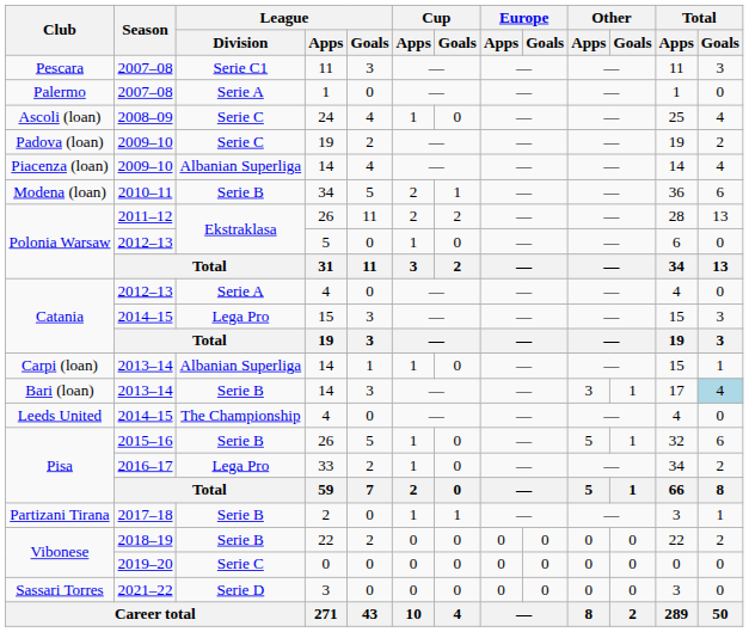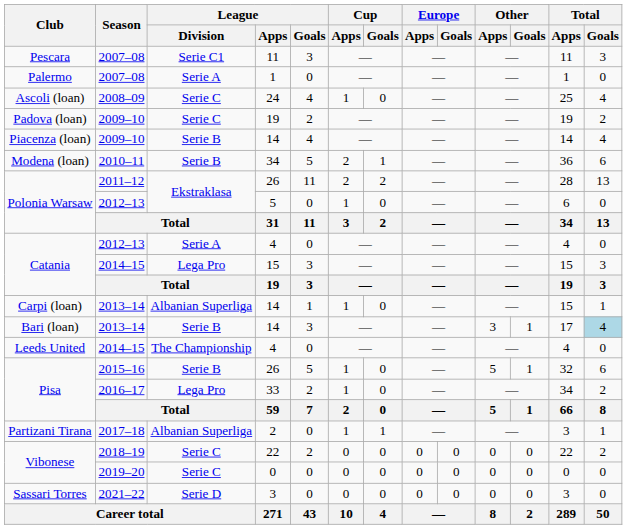 <table class="wikitable" style="text-align:center">
 <tr>
 <th rowspan="2">Club</th>
 <th rowspan="2">Season</th>
 <th colspan="3">League</th>
 <th colspan="2">Cup</th>
 <th colspan="2"><a href='#'>Europe</a></th>
 <th colspan="2">Other</th>
 <th colspan="2">Total</th>
 </tr>
 <tr>
 <th>Division</th>
 <th>Apps</th>
 <th>Goals</th>
 <th>Apps</th>
 <th>Goals</th>
 <th>Apps</th>
 <th>Goals</th>
 <th>Apps</th>
 <th>Goals</th>
 <th>Apps</th>
 <th>Goals</th>
 </tr>
 <tr>
 <td rowspan="1" valign="center"><a href='#'>Pescara</a></td>
 <td><a href='#'>2007–08</a></td>
 <td rowspan="1"><a href='#'>Serie C1</a></td>
 <td>11</td>
 <td>3</td>
 <td colspan="2">—</td>
 <td colspan="2">—</td>
 <td colspan="2">—</td>
 <td>11</td>
 <td>3</td>
 </tr>
 <tr>
 <td rowspan="1" valign="center"><a href='#'>Palermo</a></td>
 <td><a href='#'>2007–08</a></td>
 <td rowspan="1"><a href='#'>Serie A</a></td>
 <td>1</td>
 <td>0</td>
 <td colspan="2">—</td>
 <td colspan="2">—</td>
 <td colspan="2">—</td>
 <td>1</td>
 <td>0</td>
 </tr>
 <tr>
 <td rowspan="1" valign="center"><a href='#'>Ascoli</a> (loan)</td>
 <td rowspan="1"><a href='#'>2008–09</a></td>
 <td><a href='#'>Serie C</a></td>
 <td>24</td>
 <td>4</td>
 <td>1</td>
 <td>0</td>
 <td colspan="2">—</td>
 <td colspan="2">—</td>
 <td>25</td>
 <td>4</td>
 </tr>
 <tr>
 <td rowspan="1" valign="center"><a href='#'>Padova</a> (loan)</td>
 <td><a href='#'>2009–10</a></td>
 <td><a href='#'>Serie C</a></td>
 <td>19</td>
 <td>2</td>
 <td colspan="2">—</td>
 <td colspan="2">—</td>
 <td colspan="2">—</td>
 <td>19</td>
 <td>2</td>
 </tr>
 <tr>
 <td rowspan="1" valign="center"><a href='#'>Piacenza</a> (loan)</td>
 <td><a href='#'>2009–10</a></td>
-<td rowspan="1"><a href='#'>Albanian Superliga</a></td>
+<td rowspan="1"><a href='#'>Serie B</a></td>
 <td>14</td>
 <td>4</td>
 <td colspan="2">—</td>
 <td colspan="2">—</td>
 <td colspan="2">—</td>
 <td>14</td>
 <td>4</td>
 </tr>
 <tr>
 <td rowspan="1" valign="center"><a href='#'>Modena</a> (loan)</td>
 <td rowspan="1"><a href='#'>2010–11</a></td>
 <td rowspan="1"><a href='#'>Serie B</a></td>
 <td>34</td>
 <td>5</td>
 <td>2</td>
 <td>1</td>
 <td colspan="2">—</td>
 <td colspan="2">—</td>
 <td>36</td>
 <td>6</td>
 </tr>
 <tr>
 <td rowspan="3" valign="center"><a href='#'>Polonia Warsaw</a></td>
 <td><a href='#'>2011–12</a></td>
 <td rowspan="2"><a href='#'>Ekstraklasa</a></td>
 <td>26</td>
 <td>11</td>
 <td>2</td>
 <td>2</td>
 <td colspan="2">—</td>
 <td colspan="2">—</td>
 <td>28</td>
 <td>13</td>
 </tr>
 <tr>
 <td><a href='#'>2012–13</a></td>
 <td>5</td>
 <td>0</td>
 <td>1</td>
 <td>0</td>
 <td colspan="2">—</td>
 <td colspan="2">—</td>
 <td>6</td>
 <td>0</td>
 </tr>
 <tr>
 <th colspan="2" valign="center">Total</th>
 <th>31</th>
 <th>11</th>
 <th>3</th>
 <th>2</th>
 <th colspan="2">—</th>
 <th colspan="2">—</th>
 <th>34</th>
 <th>13</th>
 </tr>
 <tr>
 <td rowspan="3" valign="center"><a href='#'>Catania</a></td>
 <td rowspan="1"><a href='#'>2012–13</a></td>
 <td rowspan="1"><a href='#'>Serie A</a></td>
 <td>4</td>
 <td>0</td>
 <td colspan="2">—</td>
 <td colspan="2">—</td>
 <td colspan="2">—</td>
 <td>4</td>
 <td>0</td>
 </tr>
 <tr>
 <td><a href='#'>2014–15</a></td>
 <td rowspan="1"><a href='#'>Lega Pro</a></td>
 <td>15</td>
 <td>3</td>
 <td colspan="2">—</td>
 <td colspan="2">—</td>
 <td colspan="2">—</td>
 <td>15</td>
 <td>3</td>
 </tr>
 <tr>
 <th colspan="2" valign="center">Total</th>
 <th>19</th>
 <th>3</th>
 <th colspan="2">—</th>
 <th colspan="2">—</th>
 <th colspan="2">—</th>
 <th>19</th>
 <th>3</th>
 </tr>
 <tr>
 <td rowspan="1" valign="center"><a href='#'>Carpi</a> (loan)</td>
 <td><a href='#'>2013–14</a></td>
 <td rowspan="1"><a href='#'>Albanian Superliga</a></td>
 <td>14</td>
 <td>1</td>
 <td>1</td>
 <td>0</td>
 <td colspan="2">—</td>
 <td colspan="2">—</td>
 <td>15</td>
 <td>1</td>
 </tr>
 <tr>
 <td rowspan="1" valign="center"><a href='#'>Bari</a> (loan)</td>
 <td><a href='#'>2013–14</a></td>
 <td rowspan="1"><a href='#'>Serie B</a></td>
 <td>14</td>
 <td>3</td>
 <td colspan="2">—</td>
 <td colspan="2">—</td>
 <td>3</td>
 <td>1</td>
 <td>17</td>
 <td style="background: lightblue;">4</td>
 </tr>
 <tr>
 <td rowspan="1" valign="center"><a href='#'>Leeds United</a></td>
 <td><a href='#'>2014–15</a></td>
 <td rowspan="1"><a href='#'>The Championship</a></td>
 <td>4</td>
 <td>0</td>
 <td colspan="2">—</td>
 <td colspan="2">—</td>
 <td colspan="2">—</td>
 <td>4</td>
 <td>0</td>
 </tr>
 <tr>
 <td rowspan="3" valign="center"><a href='#'>Pisa</a></td>
 <td><a href='#'>2015–16</a></td>
 <td rowspan="1"><a href='#'>Serie B</a></td>
 <td>26</td>
 <td>5</td>
 <td>1</td>
 <td>0</td>
 <td colspan="2">—</td>
 <td>5</td>
 <td>1</td>
 <td>32</td>
 <td>6</td>
 </tr>
 <tr>
 <td><a href='#'>2016–17</a></td>
 <td rowspan="1"><a href='#'>Lega Pro</a></td>
 <td>33</td>
 <td>2</td>
 <td>1</td>
 <td>0</td>
 <td colspan="2">—</td>
 <td colspan="2">—</td>
 <td>34</td>
 <td>2</td>
 </tr>
 <tr>
 <th colspan="2" valign="center">Total</th>
 <th>59</th>
 <th>7</th>
 <th>2</th>
 <th>0</th>
 <th colspan="2">—</th>
 <th>5</th>
 <th>1</th>
 <th>66</th>
 <th>8</th>
 </tr>
 <tr>
 <td rowspan="1" valign="center"><a href='#'>Partizani Tirana</a></td>
 <td><a href='#'>2017–18</a></td>
-<td rowspan="1"><a href='#'>Serie B</a></td>
+<td rowspan="1"><a href='#'>Albanian Superliga</a></td>
 <td>2</td>
 <td>0</td>
 <td>1</td>
 <td>1</td>
 <td colspan="2">—</td>
 <td colspan="2">—</td>
 <td>3</td>
 <td>1</td>
 </tr>
 <tr>
 <td rowspan="2"><a href='#'>Vibonese</a></td>
 <td><a href='#'>2018–19</a></td>
-<td rowspan="1"><a href='#'>Serie B</a></td>
+<td><a href='#'>Serie C</a></td>
 <td>22</td>
 <td>2</td>
 <td>0</td>
 <td>0</td>
 <td>0</td>
 <td>0</td>
 <td>0</td>
 <td>0</td>
 <td>22</td>
 <td>2</td>
 </tr>
 <tr>
 <td><a href='#'>2019–20</a></td>
 <td><a href='#'>Serie C</a></td>
 <td>0</td>
 <td>0</td>
 <td>0</td>
 <td>0</td>
 <td>0</td>
 <td>0</td>
 <td>0</td>
 <td>0</td>
 <td>0</td>
 <td>0</td>
 </tr>
 <tr>
 <td rowspan="1"><a href='#'>Sassari Torres</a></td>
 <td><a href='#'>2021–22</a></td>
 <td><a href='#'>Serie D</a></td>
 <td>3</td>
 <td>0</td>
 <td>0</td>
 <td>0</td>
 <td>0</td>
 <td>0</td>
 <td>0</td>
 <td>0</td>
 <td>3</td>
 <td>0</td>
 </tr>
 <tr>
 <th colspan="3">Career total</th>
 <th>271</th>
 <th>43</th>
 <th>10</th>
 <th>4</th>
 <th colspan="2">—</th>
 <th>8</th>
 <th>2</th>
 <th>289</th>
 <th>50</th>
 </tr>
 </table>
